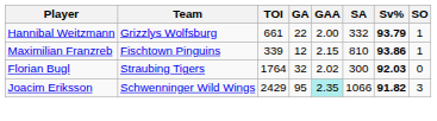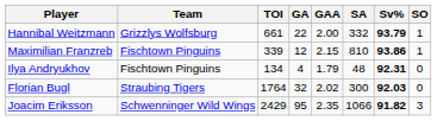 <table class="wikitable sortable" style="text-align:center;">
 <tr>
 <th>Player</th>
 <th>Team</th>
 <th>TOI</th>
 <th>GA</th>
 <th>GAA</th>
 <th>SA</th>
 <th>Sv%</th>
 <th>SO</th>
 </tr>
 <tr>
 <td style="text-align:left;"> <a href='#'>Hannibal Weitzmann</a></td>
 <td style="text-align:left;"><a href='#'>Grizzlys Wolfsburg</a></td>
 <td>661</td>
 <td>22</td>
 <td>2.00</td>
 <td>332</td>
 <td><strong>93.79</strong></td>
 <td>1</td>
 </tr>
 <tr>
 <td style="text-align:left;"> <a href='#'>Maximilian Franzreb</a></td>
 <td style="text-align:left;"><a href='#'>Fischtown Pinguins</a></td>
 <td>339</td>
 <td>12</td>
 <td>2.15</td>
 <td>810</td>
 <td><strong>93.86</strong></td>
 <td>1</td>
 </tr>
 <tr>
+<td style="text-align:left;"> <a href='#'>Ilya Andryukhov</a></td>
+<td style="text-align:left;">Fischtown Pinguins</td>
+<td>134</td>
+<td>4</td>
+<td>1.79</td>
+<td>48</td>
+<td><strong>92.31</strong></td>
+<td>0</td>
+</tr>
+<tr>
 <td style="text-align:left;"> <a href='#'>Florian Bugl</a></td>
 <td style="text-align:left;"><a href='#'>Straubing Tigers</a></td>
 <td>1764</td>
 <td>32</td>
 <td>2.02</td>
 <td>300</td>
 <td><strong>92.03</strong></td>
 <td>0</td>
 </tr>
 <tr>
 <td style="text-align:left;"> <a href='#'>Joacim Eriksson</a></td>
 <td style="text-align:left;"><a href='#'>Schwenninger Wild Wings</a></td>
 <td>2429</td>
 <td>95</td>
-<td style="background: paleturquoise;">2.35</td>
+<td>2.35</td>
 <td>1066</td>
 <td><strong>91.82</strong></td>
 <td>3</td>
 </tr>
 </table>
